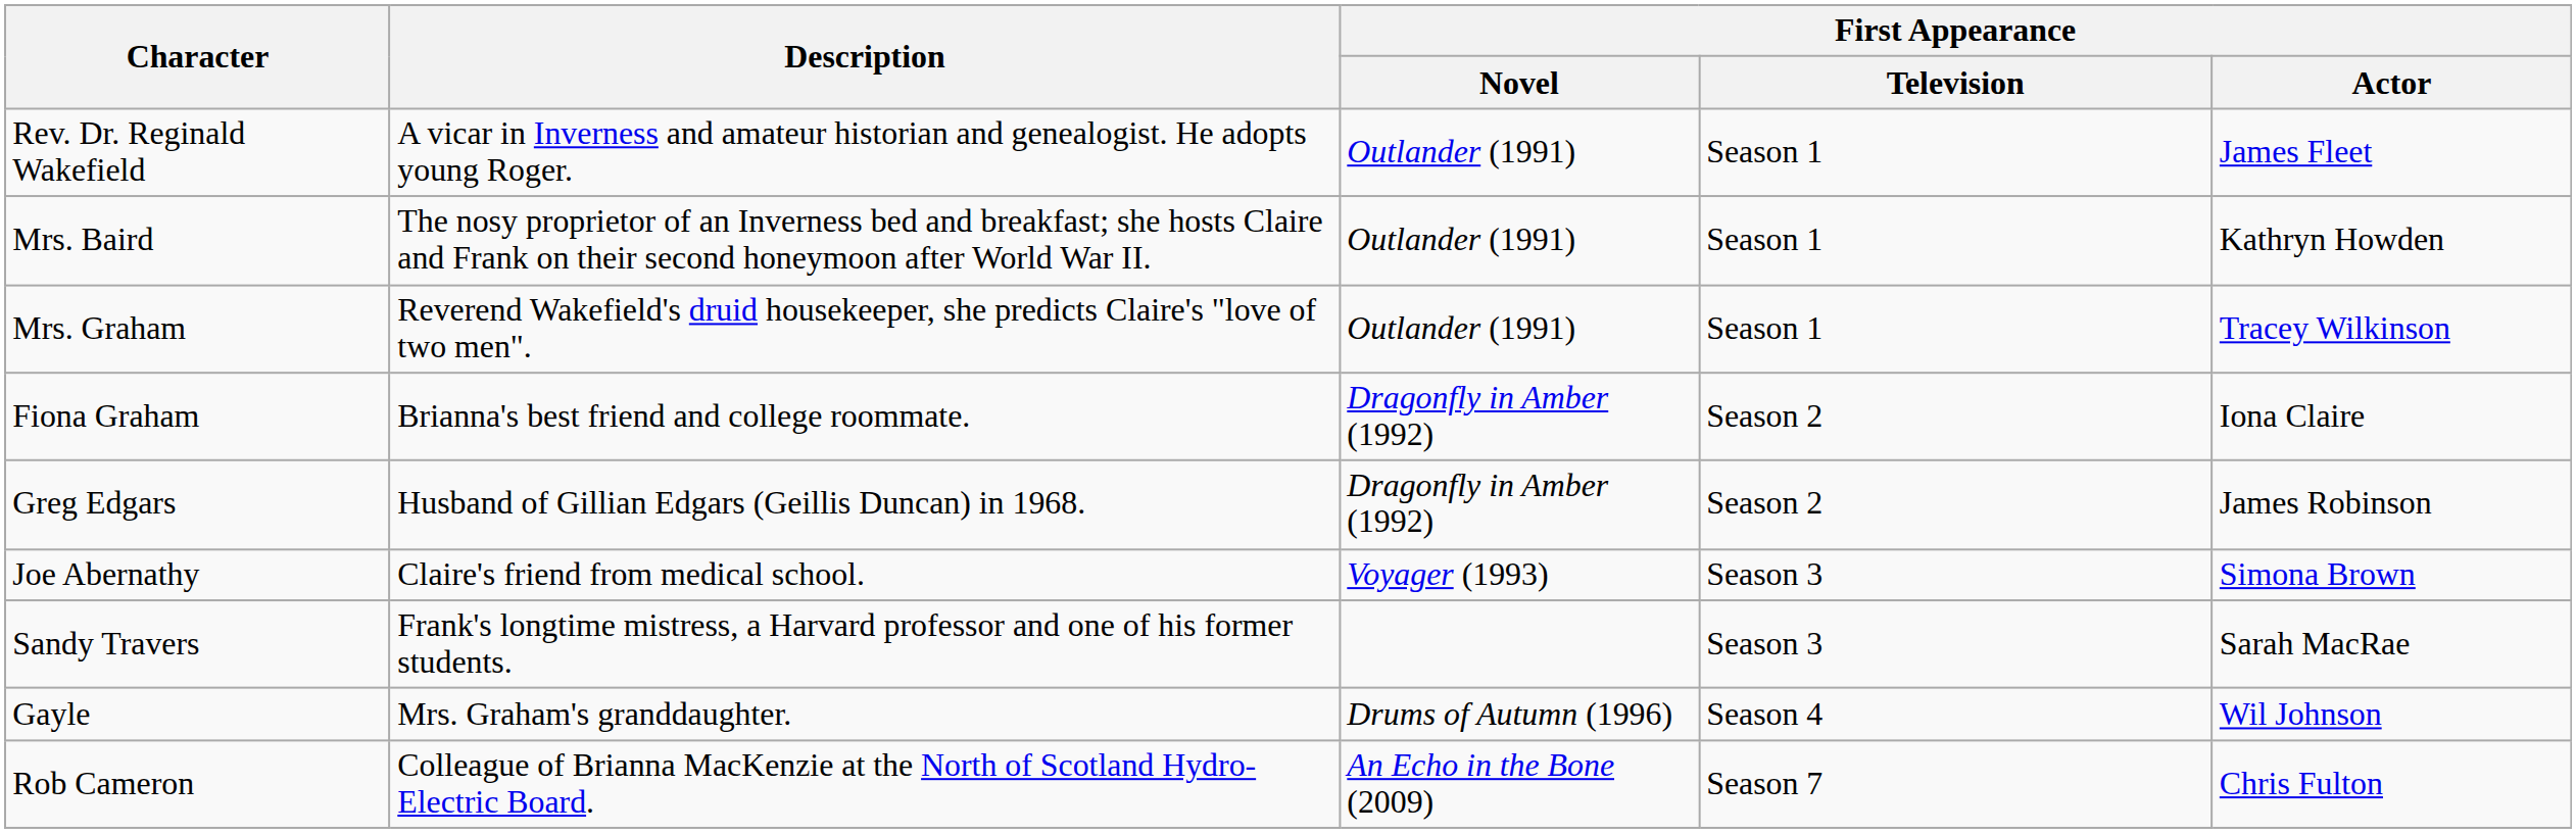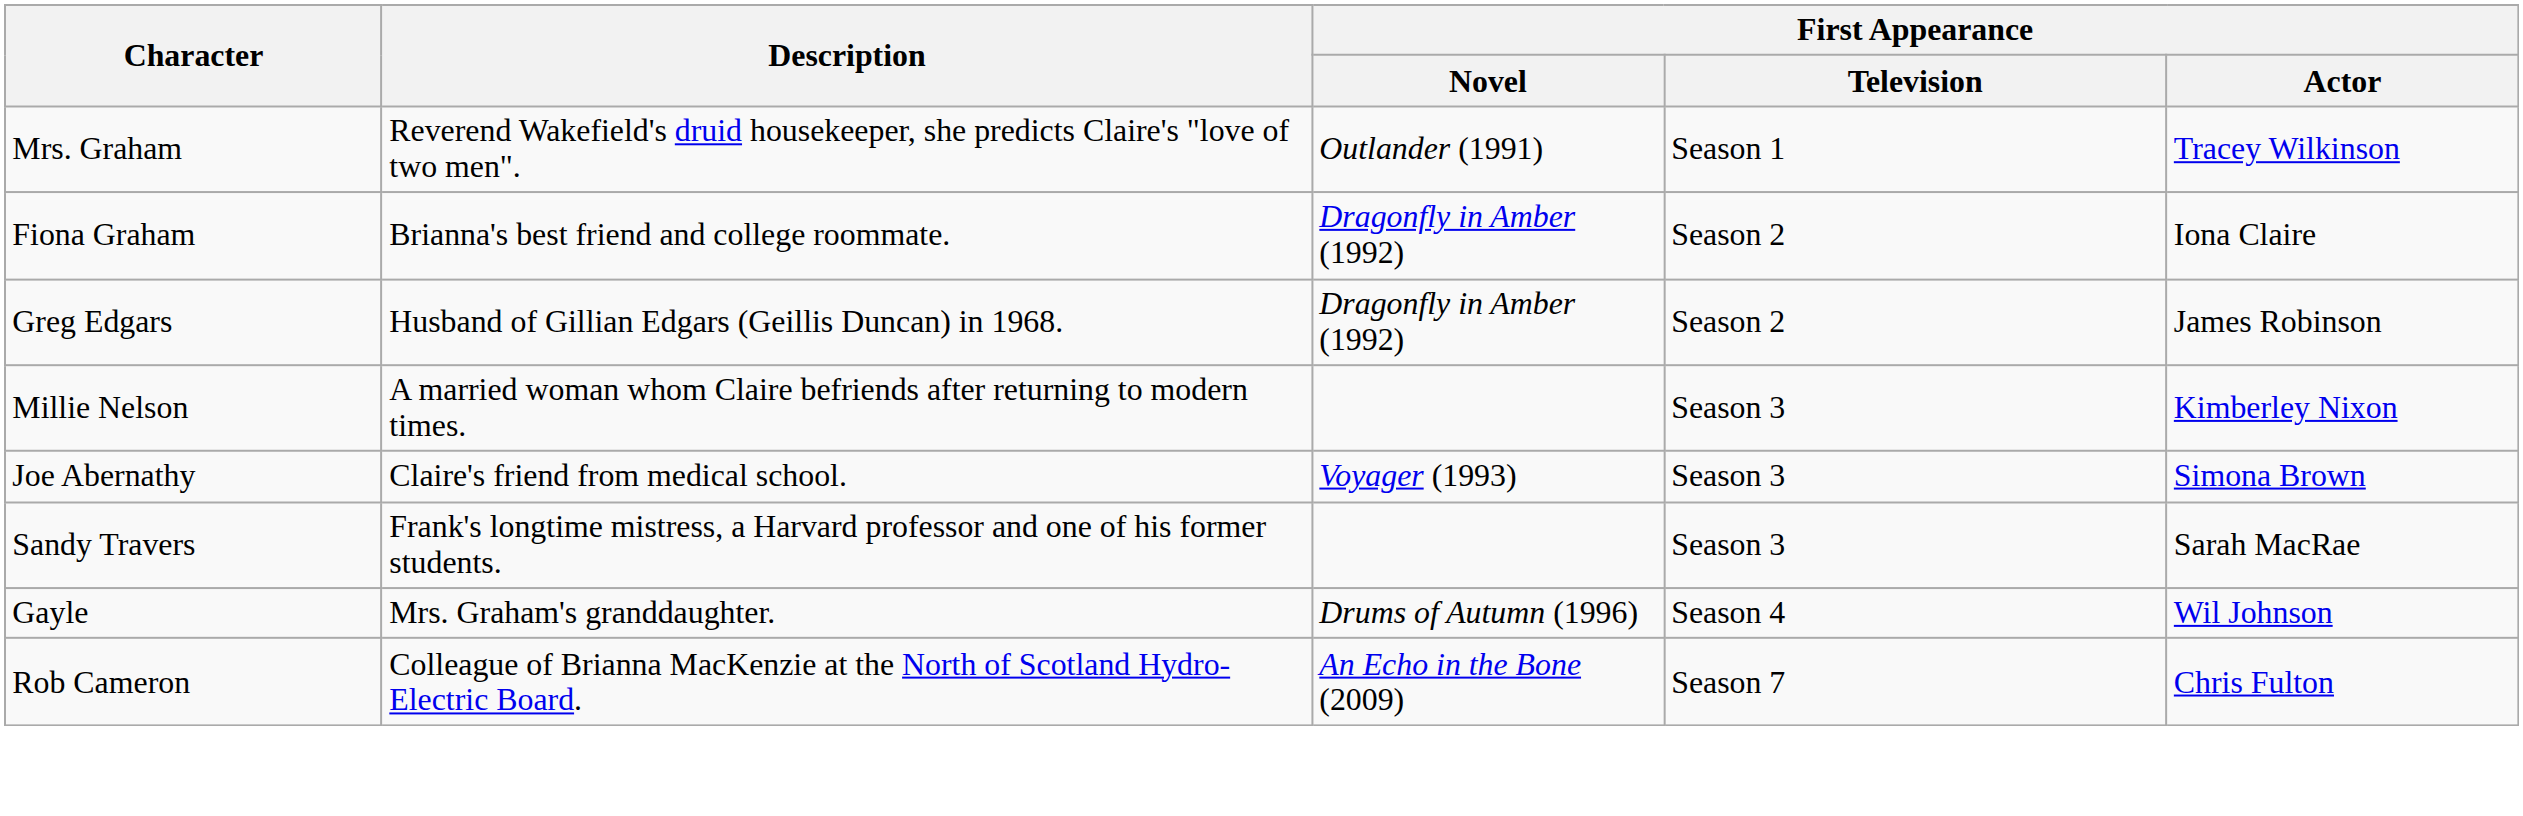 <table class="wikitable plainrowheaders" width="100%">
 <tr>
 <th rowspan="2" style="width:15%;">Character</th>
 <th rowspan="2" class="unsortable">Description</th>
 <th colspan="3">First Appearance</th>
 </tr>
 <tr>
 <th style="width:14%;">Novel</th>
 <th style="width:20%;">Television</th>
 <th style="width:14%;">Actor</th>
-</tr>
-<tr>
-<td>Rev. Dr. Reginald Wakefield</td>
-<td>A vicar in <a href='#'>Inverness</a> and amateur historian and genealogist. He adopts young Roger.</td>
-<td><em><a href='#'>Outlander</a></em> (1991)</td>
-<td>Season 1 </td>
-<td><a href='#'>James Fleet</a></td>
-</tr>
-<tr>
-<td>Mrs. Baird</td>
-<td>The nosy proprietor of an Inverness bed and breakfast; she hosts Claire and Frank on their second honeymoon after World War II.</td>
-<td><em>Outlander</em> (1991)</td>
-<td>Season 1 </td>
-<td>Kathryn Howden</td>
 </tr>
 <tr>
 <td>Mrs. Graham</td>
 <td>Reverend Wakefield's <a href='#'>druid</a> housekeeper, she predicts Claire's "love of two men".</td>
 <td><em>Outlander</em> (1991)</td>
 <td>Season 1 </td>
 <td><a href='#'>Tracey Wilkinson</a></td>
 </tr>
 <tr>
 <td>Fiona Graham</td>
 <td>Brianna's best friend and college roommate.</td>
 <td><em><a href='#'>Dragonfly in Amber</a></em> (1992)</td>
 <td>Season 2 </td>
 <td>Iona Claire</td>
 </tr>
 <tr>
 <td>Greg Edgars</td>
 <td>Husband of Gillian Edgars (Geillis Duncan) in 1968.</td>
 <td><em>Dragonfly in Amber</em> (1992)</td>
 <td>Season 2 </td>
 <td>James Robinson</td>
+</tr>
+<tr>
+<td>Millie Nelson</td>
+<td>A married woman whom Claire befriends after returning to modern times.</td>
+<td></td>
+<td>Season 3 </td>
+<td><a href='#'>Kimberley Nixon</a></td>
 </tr>
 <tr>
 <td>Joe Abernathy</td>
 <td>Claire's friend from medical school.</td>
 <td><em><a href='#'>Voyager</a></em> (1993)</td>
 <td>Season 3 </td>
 <td><a href='#'>Simona Brown</a></td>
 </tr>
 <tr>
 <td>Sandy Travers</td>
 <td>Frank's longtime mistress, a Harvard professor and one of his former students.</td>
 <td></td>
 <td>Season 3 </td>
 <td>Sarah MacRae</td>
 </tr>
 <tr>
 <td>Gayle</td>
 <td>Mrs. Graham's granddaughter.</td>
 <td><em>Drums of Autumn</em> (1996)</td>
 <td>Season 4 </td>
 <td><a href='#'>Wil Johnson</a></td>
 </tr>
 <tr>
 <td>Rob Cameron</td>
 <td>Colleague of Brianna MacKenzie at the <a href='#'>North of Scotland Hydro-Electric Board</a>.</td>
 <td><em><a href='#'>An Echo in the Bone</a></em> (2009)</td>
 <td>Season 7 </td>
 <td><a href='#'>Chris Fulton</a></td>
 </tr>
 </table>
